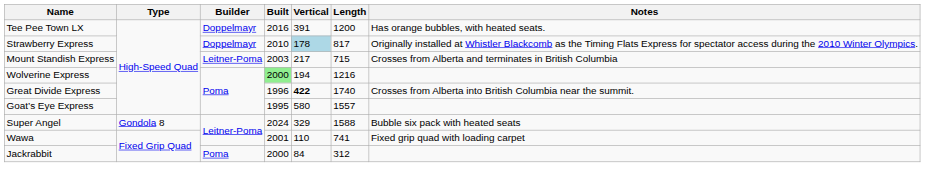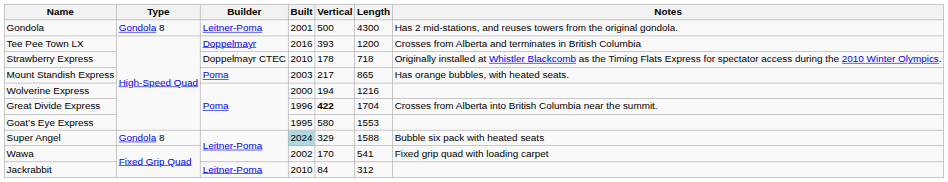 <table class="wikitable">
 <tr>
 <th>Name</th>
 <th>Type</th>
 <th>Builder</th>
 <th>Built</th>
 <th>Vertical<br></th>
 <th>Length<br></th>
 <th>Notes</th>
 </tr>
 <tr>
+<td>Gondola</td>
+<td><a href='#'>Gondola</a> 8</td>
+<td><a href='#'>Leitner-Poma</a></td>
+<td>2001</td>
+<td>500</td>
+<td>4300</td>
+<td>Has 2 mid-stations, and reuses towers from the original gondola.</td>
+</tr>
+<tr>
 <td>Tee Pee Town LX</td>
 <td rowspan="6"><a href='#'>High-Speed Quad</a></td>
 <td><a href='#'>Doppelmayr</a></td>
 <td>2016</td>
-<td>391</td>
+<td>393</td>
 <td>1200</td>
-<td>Has orange bubbles, with heated seats.</td>
+<td>Crosses from Alberta and terminates in British Columbia</td>
 </tr>
 <tr>
 <td>Strawberry Express</td>
-<td><a href='#'>Doppelmayr</a></td>
+<td>Doppelmayr CTEC</td>
 <td>2010</td>
-<td style="background: lightblue;">178</td>
-<td>817</td>
+<td>178</td>
+<td>718</td>
 <td>Originally installed at <a href='#'>Whistler Blackcomb</a> as the Timing Flats Express for spectator access during the <a href='#'>2010 Winter Olympics</a>.</td>
 </tr>
 <tr>
 <td>Mount Standish Express</td>
-<td><a href='#'>Leitner-Poma</a></td>
+<td><a href='#'>Poma</a></td>
 <td>2003</td>
 <td>217</td>
-<td>715</td>
-<td>Crosses from Alberta and terminates in British Columbia</td>
+<td>865</td>
+<td>Has orange bubbles, with heated seats.</td>
 </tr>
 <tr>
 <td>Wolverine Express</td>
 <td rowspan="3"><a href='#'>Poma</a></td>
-<td style="background: lightgreen;">2000</td>
+<td>2000</td>
 <td>194</td>
 <td>1216</td>
 <td></td>
 </tr>
 <tr>
 <td>Great Divide Express</td>
 <td>1996</td>
 <td><strong>422</strong></td>
-<td>1740</td>
+<td>1704</td>
 <td>Crosses from Alberta into British Columbia near the summit.</td>
 </tr>
 <tr>
 <td>Goat’s Eye Express</td>
 <td>1995</td>
 <td>580</td>
-<td>1557</td>
+<td>1553</td>
 <td></td>
 </tr>
 <tr>
 <td>Super Angel</td>
 <td><a href='#'>Gondola</a> 8</td>
 <td rowspan="2"><a href='#'>Leitner-Poma</a></td>
-<td>2024</td>
+<td style="background: lightblue;">2024</td>
 <td>329</td>
 <td>1588</td>
 <td>Bubble six pack with heated seats</td>
 </tr>
 <tr>
 <td>Wawa</td>
 <td rowspan="2"><a href='#'>Fixed Grip Quad</a></td>
-<td>2001</td>
-<td>110</td>
-<td>741</td>
+<td>2002</td>
+<td>170</td>
+<td>541</td>
 <td>Fixed grip quad with loading carpet</td>
 </tr>
 <tr>
 <td>Jackrabbit</td>
-<td><a href='#'>Poma</a></td>
-<td>2000</td>
+<td><a href='#'>Leitner-Poma</a></td>
+<td>2010</td>
 <td>84</td>
 <td>312</td>
 <td></td>
 </tr>
 </table>
